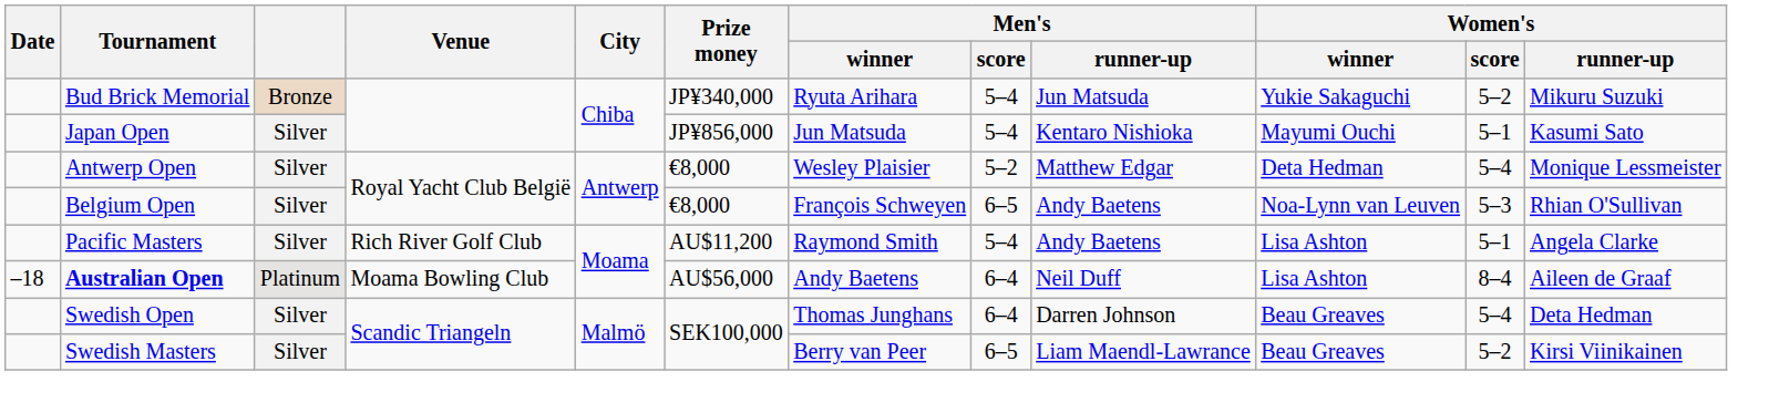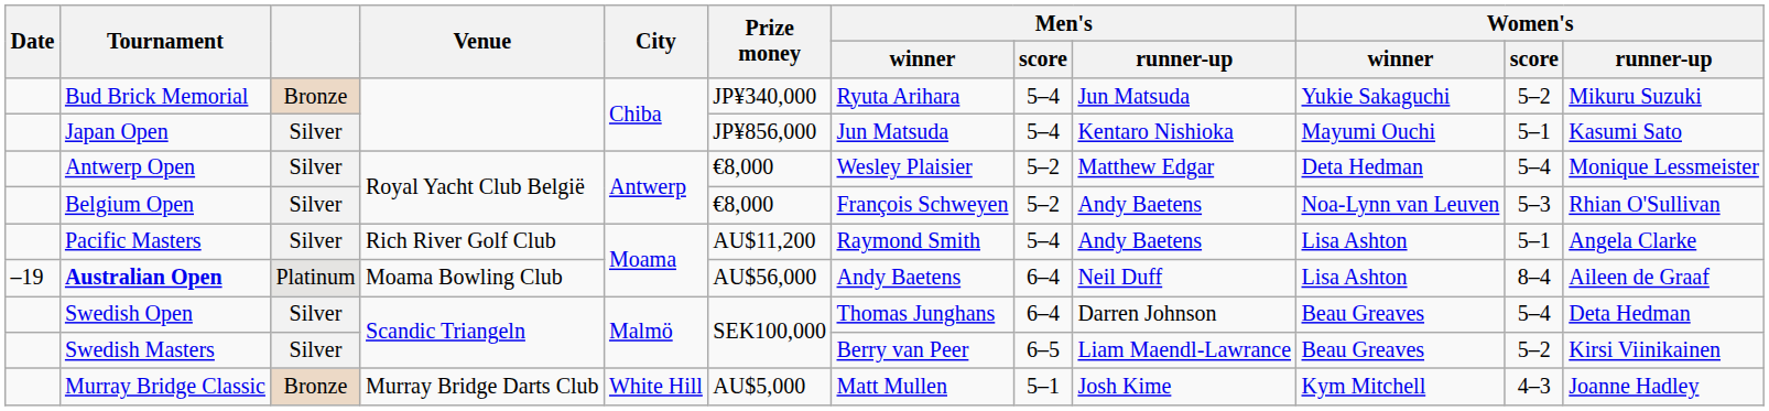 <table class="wikitable sortable" style="font-size: 85%">
 <tr>
 <th rowspan="2">Date</th>
 <th rowspan="2">Tournament</th>
 <th rowspan="2"></th>
 <th rowspan="2">Venue</th>
 <th rowspan="2">City</th>
 <th rowspan="2" class=unsortable>Prize<br>money</th>
 <th colspan="3">Men's</th>
 <th colspan="3">Women's</th>
 </tr>
 <tr>
 <th>winner</th>
 <th class=unsortable>score</th>
 <th>runner-up</th>
 <th>winner</th>
 <th class=unsortable>score</th>
 <th>runner-up</th>
 </tr>
 <tr>
 <td></td>
 <td><a href='#'>Bud Brick Memorial</a></td>
 <td bgcolor="ecd9c6" align="center">Bronze</td>
 <td rowspan=2></td>
 <td rowspan=2> <a href='#'>Chiba</a></td>
 <td>JP¥340,000</td>
 <td> <a href='#'>Ryuta Arihara</a></td>
 <td align="center">5–4</td>
 <td> <a href='#'>Jun Matsuda</a></td>
 <td> <a href='#'>Yukie Sakaguchi</a></td>
 <td align="center">5–2</td>
 <td> <a href='#'>Mikuru Suzuki</a></td>
 </tr>
 <tr>
 <td></td>
 <td><a href='#'>Japan Open</a></td>
 <td bgcolor="f2f2f2" align="center">Silver</td>
 <td>JP¥856,000</td>
 <td> <a href='#'>Jun Matsuda</a></td>
 <td align="center">5–4</td>
 <td> <a href='#'>Kentaro Nishioka</a></td>
 <td> <a href='#'>Mayumi Ouchi</a></td>
 <td align="center">5–1</td>
 <td> <a href='#'>Kasumi Sato</a></td>
 </tr>
 <tr>
 <td></td>
 <td><a href='#'>Antwerp Open</a></td>
 <td bgcolor="f2f2f2" align="center">Silver</td>
 <td rowspan=2>Royal Yacht Club België</td>
 <td rowspan=2> <a href='#'>Antwerp</a></td>
 <td>€8,000</td>
 <td> <a href='#'>Wesley Plaisier</a></td>
 <td align="center">5–2</td>
 <td> <a href='#'>Matthew Edgar</a></td>
 <td> <a href='#'>Deta Hedman</a></td>
 <td align="center">5–4</td>
 <td> <a href='#'>Monique Lessmeister</a></td>
 </tr>
 <tr>
 <td></td>
 <td><a href='#'>Belgium Open</a></td>
 <td bgcolor="f2f2f2" align="center">Silver</td>
 <td>€8,000</td>
 <td> <a href='#'>François Schweyen</a></td>
-<td align="center">6–5</td>
+<td align="center">5–2</td>
 <td> <a href='#'>Andy Baetens</a></td>
 <td> <a href='#'>Noa-Lynn van Leuven</a></td>
 <td align="center">5–3</td>
 <td> <a href='#'>Rhian O'Sullivan</a></td>
 </tr>
 <tr>
 <td></td>
 <td><a href='#'>Pacific Masters</a></td>
 <td bgcolor="f2f2f2" align="center">Silver</td>
 <td>Rich River Golf Club</td>
 <td rowspan=2> <a href='#'>Moama</a></td>
 <td>AU$11,200</td>
 <td> <a href='#'>Raymond Smith</a></td>
 <td align="center">5–4</td>
 <td> <a href='#'>Andy Baetens</a></td>
 <td> <a href='#'>Lisa Ashton</a></td>
 <td align="center">5–1</td>
 <td> <a href='#'>Angela Clarke</a></td>
 </tr>
 <tr>
-<td>–18</td>
+<td>–19</td>
 <td><strong><a href='#'>Australian Open</a></strong></td>
 <td bgcolor="E5E4E2" align="center">Platinum</td>
 <td>Moama Bowling Club</td>
 <td>AU$56,000</td>
 <td> <a href='#'>Andy Baetens</a></td>
 <td align="center">6–4</td>
 <td> <a href='#'>Neil Duff</a></td>
 <td> <a href='#'>Lisa Ashton</a></td>
 <td align="center">8–4</td>
 <td> <a href='#'>Aileen de Graaf</a></td>
 </tr>
 <tr>
 <td></td>
 <td><a href='#'>Swedish Open</a></td>
 <td bgcolor="f2f2f2" align="center">Silver</td>
 <td rowspan=2><a href='#'>Scandic Triangeln</a></td>
 <td rowspan=2> <a href='#'>Malmö</a></td>
 <td rowspan=2>SEK100,000</td>
 <td> <a href='#'>Thomas Junghans</a></td>
 <td align="center">6–4</td>
 <td> Darren Johnson</td>
 <td> <a href='#'>Beau Greaves</a></td>
 <td align="center">5–4</td>
 <td> <a href='#'>Deta Hedman</a></td>
 </tr>
 <tr>
 <td></td>
 <td><a href='#'>Swedish Masters</a></td>
 <td bgcolor="f2f2f2" align="center">Silver</td>
 <td> <a href='#'>Berry van Peer</a></td>
 <td align="center">6–5</td>
 <td> <a href='#'>Liam Maendl-Lawrance</a></td>
 <td> <a href='#'>Beau Greaves</a></td>
 <td align="center">5–2</td>
 <td> <a href='#'>Kirsi Viinikainen</a></td>
 </tr>
+<tr>
+<td></td>
+<td><a href='#'>Murray Bridge Classic</a></td>
+<td bgcolor="ecd9c6" align="center">Bronze</td>
+<td>Murray Bridge Darts Club</td>
+<td> <a href='#'>White Hill</a></td>
+<td>AU$5,000</td>
+<td> <a href='#'>Matt Mullen</a></td>
+<td align="center">5–1</td>
+<td> <a href='#'>Josh Kime</a></td>
+<td> <a href='#'>Kym Mitchell</a></td>
+<td align="center">4–3</td>
+<td> <a href='#'>Joanne Hadley</a></td>
+</tr>
 </table>
